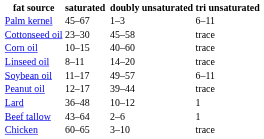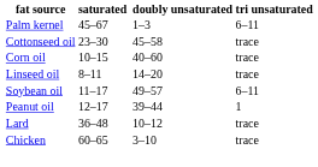 <table class="wiki table">
 <tr>
 <th>fat source</th>
 <th>saturated</th>
 <th></th>
 <th>doubly unsaturated</th>
 <th>tri unsaturated</th>
 </tr>
 <tr>
 <td><a href='#'>Palm kernel</a></td>
 <td>45–67</td>
 <td></td>
 <td>1–3</td>
 <td>6–11</td>
 </tr>
 <tr>
 <td><a href='#'>Cottonseed oil</a></td>
 <td>23–30</td>
 <td></td>
 <td>45–58</td>
 <td>trace</td>
 </tr>
 <tr>
 <td><a href='#'>Corn oil</a></td>
 <td>10–15</td>
 <td></td>
 <td>40–60</td>
 <td>trace</td>
 </tr>
 <tr>
 <td><a href='#'>Linseed oil</a></td>
 <td>8–11</td>
 <td></td>
 <td>14–20</td>
 <td>trace</td>
 </tr>
 <tr>
 <td><a href='#'>Soybean oil</a></td>
 <td>11–17</td>
 <td></td>
 <td>49–57</td>
 <td>6–11</td>
 </tr>
 <tr>
 <td><a href='#'>Peanut oil</a></td>
 <td>12–17</td>
 <td></td>
 <td>39–44</td>
-<td>trace</td>
+<td>1</td>
 </tr>
 <tr>
 <td><a href='#'>Lard</a></td>
 <td>36–48</td>
 <td></td>
 <td>10–12</td>
-<td>1</td>
-</tr>
-<tr>
-<td><a href='#'>Beef tallow</a></td>
-<td>43–64</td>
-<td></td>
-<td>2–6</td>
-<td>1</td>
+<td>trace</td>
 </tr>
 <tr>
 <td><a href='#'>Chicken</a></td>
 <td>60–65</td>
 <td></td>
 <td>3–10</td>
 <td>trace</td>
 </tr>
 </table>
